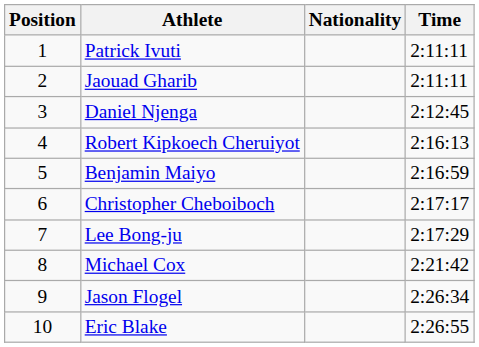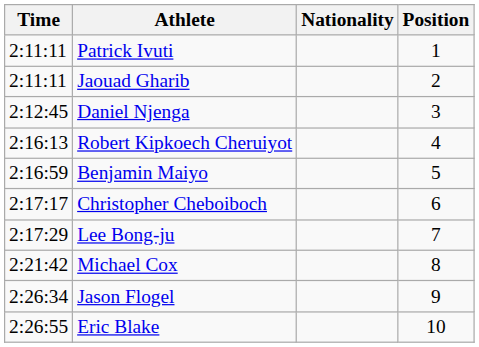 <table class="wikitable sortable">
 <tr>
-<th>Position</th>
+<th>Time</th>
 <th>Athlete</th>
 <th>Nationality</th>
-<th>Time</th>
+<th>Position</th>
 </tr>
 <tr>
-<td style="text-align:center">1</td>
+<td>2:11:11</td>
 <td><a href='#'>Patrick Ivuti</a></td>
 <td></td>
-<td>2:11:11</td>
+<td style="text-align:center">1</td>
 </tr>
 <tr>
-<td style="text-align:center">2</td>
+<td>2:11:11</td>
 <td><a href='#'>Jaouad Gharib</a></td>
 <td></td>
-<td>2:11:11</td>
+<td style="text-align:center">2</td>
 </tr>
 <tr>
-<td style="text-align:center">3</td>
+<td>2:12:45</td>
 <td><a href='#'>Daniel Njenga</a></td>
 <td></td>
-<td>2:12:45</td>
+<td style="text-align:center">3</td>
 </tr>
 <tr>
-<td style="text-align:center">4</td>
+<td>2:16:13</td>
 <td><a href='#'>Robert Kipkoech Cheruiyot</a></td>
 <td></td>
-<td>2:16:13</td>
+<td style="text-align:center">4</td>
 </tr>
 <tr>
-<td style="text-align:center">5</td>
+<td>2:16:59</td>
 <td><a href='#'>Benjamin Maiyo</a></td>
 <td></td>
-<td>2:16:59</td>
+<td style="text-align:center">5</td>
 </tr>
 <tr>
-<td style="text-align:center">6</td>
+<td>2:17:17</td>
 <td><a href='#'>Christopher Cheboiboch</a></td>
 <td></td>
-<td>2:17:17</td>
+<td style="text-align:center">6</td>
 </tr>
 <tr>
-<td style="text-align:center">7</td>
+<td>2:17:29</td>
 <td><a href='#'>Lee Bong-ju</a></td>
 <td></td>
-<td>2:17:29</td>
+<td style="text-align:center">7</td>
 </tr>
 <tr>
-<td style="text-align:center">8</td>
+<td>2:21:42</td>
 <td><a href='#'>Michael Cox</a></td>
 <td></td>
-<td>2:21:42</td>
+<td style="text-align:center">8</td>
 </tr>
 <tr>
-<td style="text-align:center">9</td>
+<td>2:26:34</td>
 <td><a href='#'>Jason Flogel</a></td>
 <td></td>
-<td>2:26:34</td>
+<td style="text-align:center">9</td>
 </tr>
 <tr>
-<td style="text-align:center">10</td>
+<td>2:26:55</td>
 <td><a href='#'>Eric Blake</a></td>
 <td></td>
-<td>2:26:55</td>
+<td style="text-align:center">10</td>
 </tr>
 </table>
